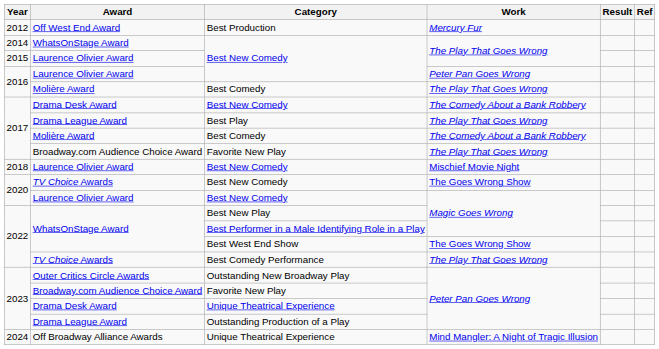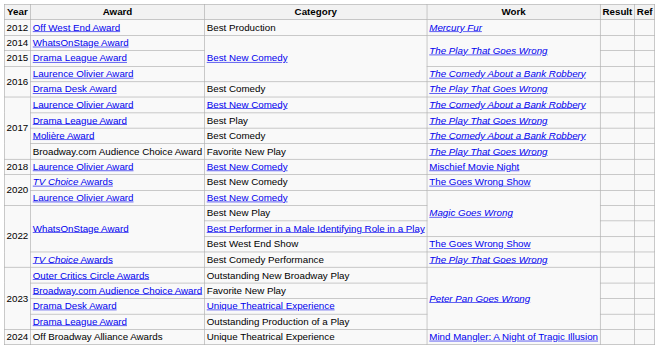 <table class="wikitable">
 <tr>
 <th>Year</th>
 <th>Award</th>
 <th>Category</th>
 <th>Work</th>
 <th>Result</th>
 <th>Ref</th>
 </tr>
 <tr>
 <td>2012</td>
 <td><a href='#'>Off West End Award</a></td>
 <td>Best Production</td>
 <td><em><a href='#'>Mercury Fur</a></em></td>
 <td></td>
 <td></td>
 </tr>
 <tr>
 <td>2014</td>
 <td><a href='#'>WhatsOnStage Award</a></td>
 <td rowspan="3"><a href='#'>Best New Comedy</a></td>
 <td rowspan="2"><em><a href='#'>The Play That Goes Wrong</a></em></td>
 <td></td>
 <td></td>
 </tr>
 <tr>
 <td>2015</td>
-<td><a href='#'>Laurence Olivier Award</a></td>
+<td><a href='#'>Drama League Award</a></td>
 <td></td>
 <td></td>
 </tr>
 <tr>
 <td rowspan="2">2016</td>
 <td><a href='#'>Laurence Olivier Award</a></td>
-<td><em><a href='#'>Peter Pan Goes Wrong</a></em></td>
+<td><em><a href='#'>The Comedy About a Bank Robbery</a></em></td>
 <td></td>
 <td></td>
 </tr>
 <tr>
-<td><a href='#'>Molière Award</a></td>
+<td><a href='#'>Drama Desk Award</a></td>
 <td>Best Comedy</td>
 <td><em><a href='#'>The Play That Goes Wrong</a></em></td>
 <td></td>
 <td></td>
 </tr>
 <tr>
 <td rowspan="4">2017</td>
-<td><a href='#'>Drama Desk Award</a></td>
+<td><a href='#'>Laurence Olivier Award</a></td>
 <td><a href='#'>Best New Comedy</a></td>
 <td><em><a href='#'>The Comedy About a Bank Robbery</a></em></td>
 <td></td>
 <td></td>
 </tr>
 <tr>
 <td><a href='#'>Drama League Award</a></td>
 <td>Best Play</td>
 <td><em><a href='#'>The Play That Goes Wrong</a></em></td>
 <td></td>
 <td></td>
 </tr>
 <tr>
 <td><a href='#'>Molière Award</a></td>
 <td>Best Comedy</td>
 <td><em><a href='#'>The Comedy About a Bank Robbery</a></em></td>
 <td></td>
 <td></td>
 </tr>
 <tr>
 <td>Broadway.com Audience Choice Award</td>
 <td>Favorite New Play</td>
 <td><em><a href='#'>The Play That Goes Wrong</a></em></td>
 <td></td>
 <td></td>
 </tr>
 <tr>
 <td>2018</td>
 <td><a href='#'>Laurence Olivier Award</a></td>
 <td><a href='#'>Best New Comedy</a></td>
 <td><a href='#'>Mischief Movie Night</a></td>
 <td></td>
 <td></td>
 </tr>
 <tr>
 <td rowspan="2">2020</td>
 <td><a href='#'><em>TV Choice</em> Awards</a></td>
 <td>Best New Comedy</td>
 <td><a href='#'>The Goes Wrong Show</a></td>
 <td></td>
 <td></td>
 </tr>
 <tr>
 <td><a href='#'>Laurence Olivier Award</a></td>
 <td><a href='#'>Best New Comedy</a></td>
 <td rowspan="3"><em><a href='#'>Magic Goes Wrong</a></em></td>
 <td></td>
 <td></td>
 </tr>
 <tr>
 <td rowspan="4">2022</td>
 <td rowspan="3"><a href='#'>WhatsOnStage Award</a></td>
 <td>Best New Play</td>
 <td></td>
 <td></td>
 </tr>
 <tr>
 <td><a href='#'>Best Performer in a Male Identifying Role in a Play</a></td>
 <td></td>
 <td></td>
 </tr>
 <tr>
 <td>Best West End Show</td>
 <td><a href='#'>The Goes Wrong Show</a></td>
 <td></td>
 <td></td>
 </tr>
 <tr>
 <td><a href='#'><em>TV Choice</em> Awards</a></td>
 <td>Best Comedy Performance</td>
 <td><em><a href='#'>The Play That Goes Wrong</a></em></td>
 <td></td>
 <td></td>
 </tr>
 <tr>
 <td rowspan="4">2023</td>
 <td><a href='#'>Outer Critics Circle Awards</a></td>
 <td>Outstanding New Broadway Play</td>
 <td rowspan="4"><em><a href='#'>Peter Pan Goes Wrong</a></em></td>
 <td></td>
 <td></td>
 </tr>
 <tr>
 <td><a href='#'>Broadway.com Audience Choice Award</a></td>
 <td>Favorite New Play</td>
 <td></td>
 <td></td>
 </tr>
 <tr>
 <td><a href='#'>Drama Desk Award</a></td>
 <td><a href='#'>Unique Theatrical Experience</a></td>
 <td></td>
 <td></td>
 </tr>
 <tr>
 <td><a href='#'>Drama League Award</a></td>
 <td>Outstanding Production of a Play</td>
 <td></td>
 <td></td>
 </tr>
 <tr>
 <td>2024</td>
 <td>Off Broadway Alliance Awards</td>
 <td>Unique Theatrical Experience</td>
 <td><a href='#'>Mind Mangler: A Night of Tragic Illusion</a></td>
 <td></td>
 <td></td>
 </tr>
 </table>
